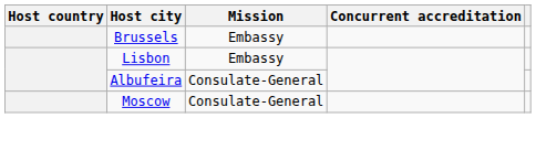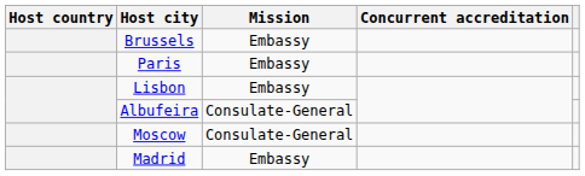 <table class="wikitable plainrowheaders" style="text-align:center;">
 <tr>
 <th scope="col">Host country</th>
 <th scope="col">Host city</th>
 <th scope="col">Mission</th>
 <th scope="col">Concurrent accreditation</th>
 <th scope="col"></th>
 </tr>
 <tr>
 <th scope="row"></th>
 <td><a href='#'>Brussels</a></td>
+<td>Embassy</td>
+<td></td>
+<td></td>
+</tr>
+<tr>
+<th scope="row"></th>
+<td><a href='#'>Paris</a></td>
 <td>Embassy</td>
 <td></td>
 <td></td>
 </tr>
 <tr>
 <th scope="row" rowspan="2"></th>
 <td><a href='#'>Lisbon</a></td>
 <td>Embassy</td>
 <td rowspan="2"></td>
 <td></td>
 </tr>
 <tr>
 <td><a href='#'>Albufeira</a></td>
 <td>Consulate-General</td>
 <td></td>
 </tr>
 <tr>
 <th scope="row"></th>
 <td><a href='#'>Moscow</a></td>
 <td>Consulate-General</td>
 <td></td>
 <td></td>
 </tr>
+<tr>
+<th scope="row"></th>
+<td><a href='#'>Madrid</a></td>
+<td>Embassy</td>
+<td></td>
+<td></td>
+</tr>
 </table>
